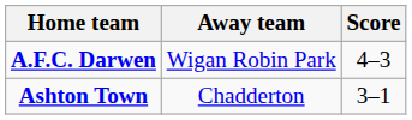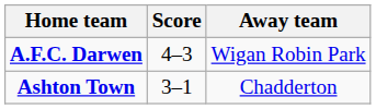 <table class="wikitable" style="text-align: center">
 <tr>
 <th>Home team</th>
+<th>Score</th>
 <th>Away team</th>
-<th>Score</th>
 </tr>
 <tr>
 <td><strong><a href='#'>A.F.C. Darwen</a></strong></td>
+<td>4–3</td>
 <td><a href='#'>Wigan Robin Park</a></td>
-<td>4–3</td>
 </tr>
 <tr>
 <td><strong><a href='#'>Ashton Town</a></strong></td>
+<td>3–1</td>
 <td><a href='#'>Chadderton</a></td>
-<td>3–1</td>
 </tr>
 </table>
